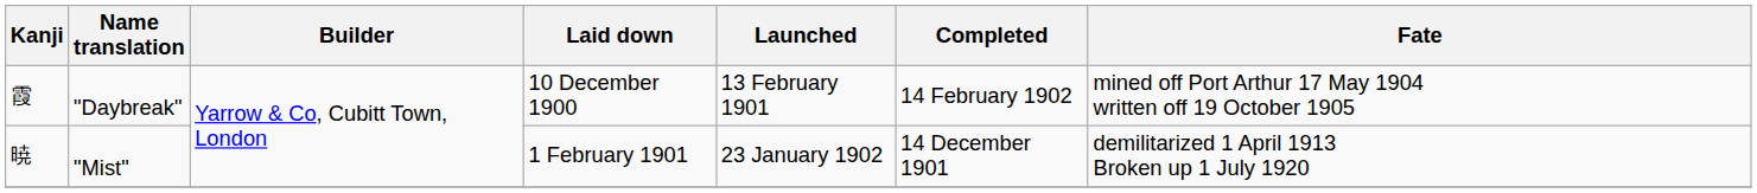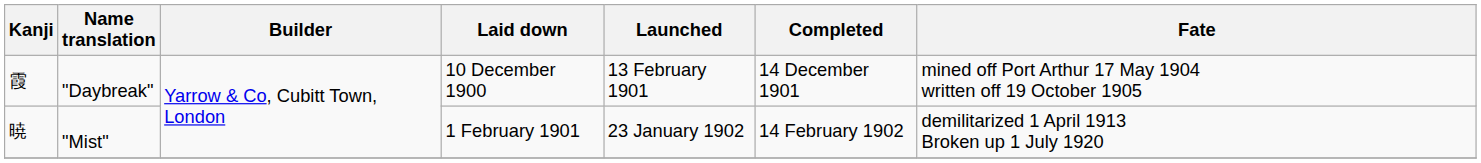 <table class="wikitable" style="font-size:97%;">
 <tr>
 <th>Kanji</th>
 <th>Name <br> translation</th>
 <th>Builder</th>
 <th>Laid down</th>
 <th>Launched</th>
 <th>Completed</th>
 <th width="38%">Fate</th>
 </tr>
 <tr>
 <td>霞</td>
 <td><br>"Daybreak"</td>
 <td rowspan=2><a href='#'>Yarrow & Co</a>, Cubitt Town, <a href='#'>London</a></td>
 <td>10 December 1900</td>
 <td>13 February 1901</td>
-<td>14 February 1902</td>
+<td>14 December 1901</td>
 <td>mined off Port Arthur 17 May 1904<br>written off 19 October 1905</td>
 </tr>
 <tr>
 <td>暁</td>
 <td><br>"Mist"</td>
 <td>1 February 1901</td>
 <td>23 January 1902</td>
-<td>14 December 1901</td>
+<td>14 February 1902</td>
 <td>demilitarized 1 April 1913 <br> Broken up 1 July 1920</td>
 </tr>
 <tr>
 </tr>
 </table>
